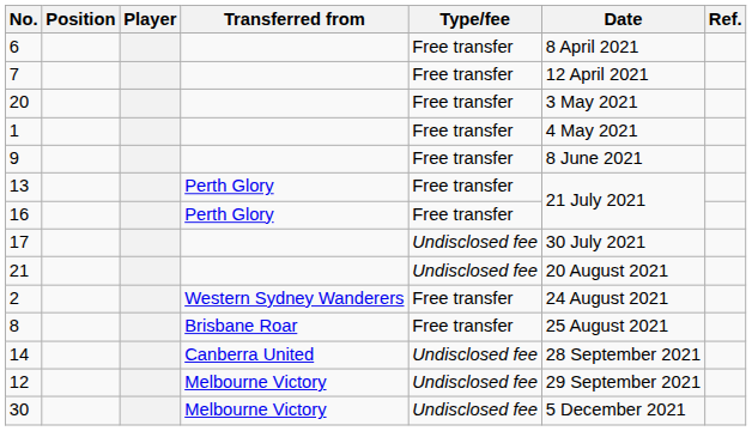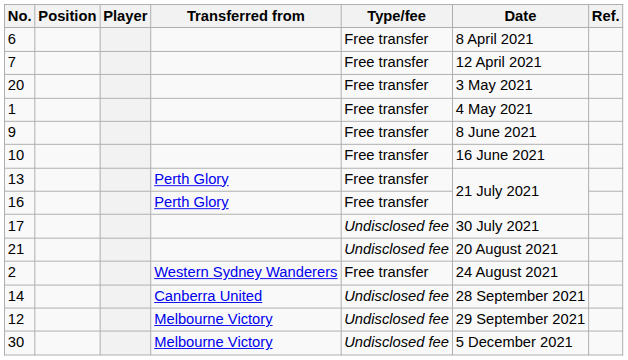 <table class="wikitable plainrowheaders sortable" style="text-align:center; text-align:left">
 <tr>
 <th scope="col">No.</th>
 <th scope="col">Position</th>
 <th scope="col">Player</th>
 <th scope="col">Transferred from</th>
 <th scope="col">Type/fee</th>
 <th scope="col">Date</th>
 <th class="unsortable" scope="col">Ref.</th>
 </tr>
 <tr>
 <td>6</td>
 <td></td>
 <th scope="row"></th>
 <td></td>
 <td>Free transfer</td>
 <td>8 April 2021</td>
 <td></td>
 </tr>
 <tr>
 <td>7</td>
 <td></td>
 <th scope="row"></th>
 <td></td>
 <td>Free transfer</td>
 <td>12 April 2021</td>
 <td></td>
 </tr>
 <tr>
 <td>20</td>
 <td></td>
 <th scope="row"></th>
 <td></td>
 <td>Free transfer</td>
 <td>3 May 2021</td>
 <td></td>
 </tr>
 <tr>
 <td>1</td>
 <td></td>
 <th scope="row"></th>
 <td></td>
 <td>Free transfer</td>
 <td>4 May 2021</td>
 <td></td>
 </tr>
 <tr>
 <td>9</td>
 <td></td>
 <th scope="row"></th>
 <td></td>
 <td>Free transfer</td>
 <td>8 June 2021</td>
 <td></td>
 </tr>
 <tr>
+<td>10</td>
+<td></td>
+<th scope="row"></th>
+<td></td>
+<td>Free transfer</td>
+<td>16 June 2021</td>
+<td></td>
+</tr>
+<tr>
 <td>13</td>
 <td></td>
 <th scope="row"></th>
 <td><a href='#'>Perth Glory</a></td>
 <td>Free transfer</td>
 <td rowspan="2">21 July 2021</td>
 <td></td>
 </tr>
 <tr>
 <td>16</td>
 <td></td>
 <th scope="row"></th>
 <td><a href='#'>Perth Glory</a></td>
 <td>Free transfer</td>
 <td></td>
 </tr>
 <tr>
 <td>17</td>
 <td></td>
 <th scope="row"></th>
 <td></td>
 <td><em>Undisclosed fee</em></td>
 <td>30 July 2021</td>
 <td></td>
 </tr>
 <tr>
 <td>21</td>
 <td></td>
 <th scope="row"></th>
 <td></td>
 <td><em>Undisclosed fee</em></td>
 <td>20 August 2021</td>
 <td></td>
 </tr>
 <tr>
 <td>2</td>
 <td></td>
 <th scope="row"></th>
 <td><a href='#'>Western Sydney Wanderers</a></td>
 <td>Free transfer</td>
 <td>24 August 2021</td>
 <td></td>
 </tr>
 <tr>
-<td>8</td>
-<td></td>
-<th scope="row"></th>
-<td><a href='#'>Brisbane Roar</a></td>
-<td>Free transfer</td>
-<td>25 August 2021</td>
-<td></td>
-</tr>
-<tr>
 <td>14</td>
 <td></td>
 <th scope="row"></th>
 <td><a href='#'>Canberra United</a></td>
 <td><em>Undisclosed fee</em></td>
 <td>28 September 2021</td>
 <td></td>
 </tr>
 <tr>
 <td>12</td>
 <td></td>
 <th scope="row"></th>
 <td><a href='#'>Melbourne Victory</a></td>
 <td><em>Undisclosed fee</em></td>
 <td>29 September 2021</td>
 <td></td>
 </tr>
 <tr>
 <td>30</td>
 <td></td>
 <th scope="row"></th>
 <td><a href='#'>Melbourne Victory</a></td>
 <td><em>Undisclosed fee</em></td>
 <td>5 December 2021</td>
 <td></td>
 </tr>
 </table>
